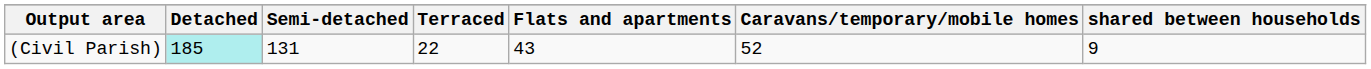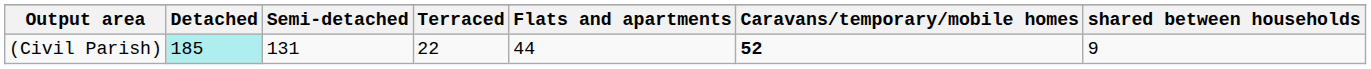 <table class="wikitable">
 <tr>
 </tr>
 <tr>
 <th>Output area</th>
 <th>Detached</th>
 <th>Semi-detached</th>
 <th>Terraced</th>
 <th>Flats and apartments</th>
 <th>Caravans/temporary/mobile homes</th>
 <th>shared between households</th>
 </tr>
 <tr>
 <td>(Civil Parish)</td>
 <td style="background: paleturquoise;">185</td>
 <td>131</td>
 <td>22</td>
-<td>43</td>
-<td>52</td>
+<td>44</td>
+<td><strong>52</strong></td>
 <td>9</td>
 </tr>
 </table>
